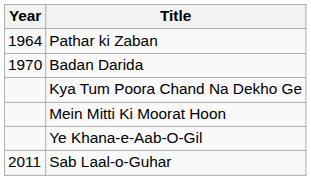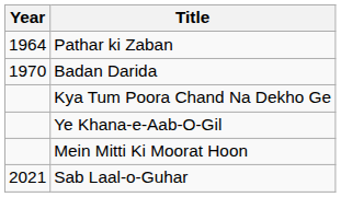 <table class="wikitable sortable">
 <tr>
 <th>Year</th>
 <th>Title</th>
 </tr>
 <tr>
 <td>1964</td>
 <td>Pathar ki Zaban</td>
 </tr>
 <tr>
 <td>1970</td>
 <td>Badan Darida</td>
 </tr>
 <tr>
 <td></td>
 <td>Kya Tum Poora Chand Na Dekho Ge</td>
 </tr>
 <tr>
 <td></td>
+<td>Ye Khana-e-Aab-O-Gil</td>
+</tr>
+<tr>
+<td></td>
 <td>Mein Mitti Ki Moorat Hoon</td>
 </tr>
 <tr>
-<td></td>
-<td>Ye Khana-e-Aab-O-Gil</td>
-</tr>
-<tr>
-<td>2011</td>
+<td>2021</td>
 <td>Sab Laal-o-Guhar</td>
 </tr>
 </table>
